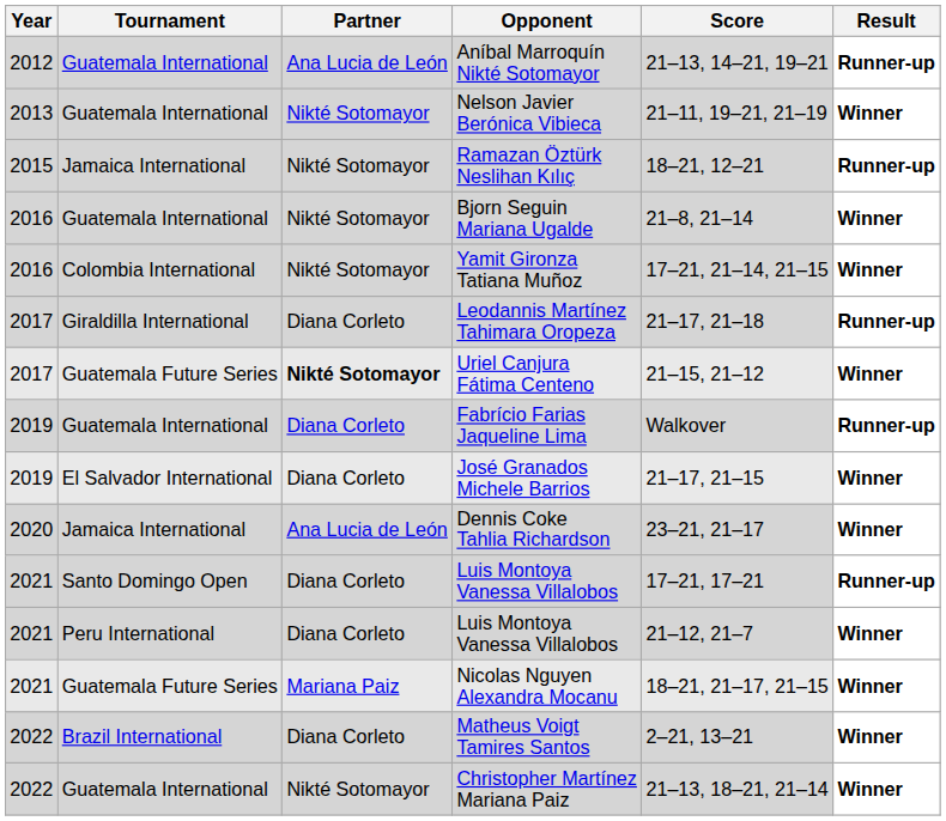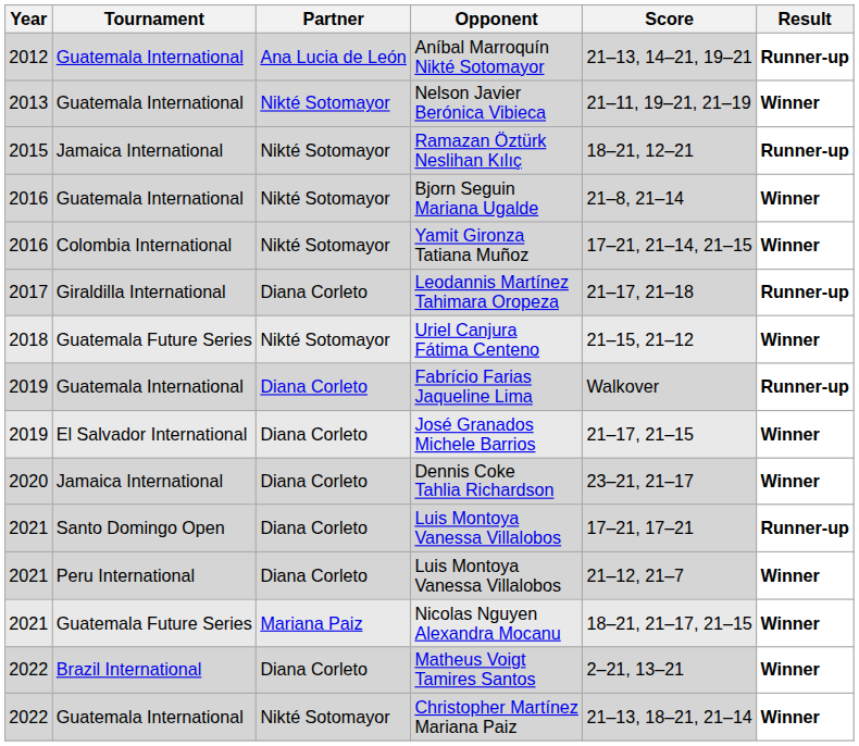 <table class="sortable wikitable" style="font-size: 90%;">
 <tr>
 <th>Year</th>
 <th>Tournament</th>
 <th>Partner</th>
 <th>Opponent</th>
 <th>Score</th>
 <th>Result</th>
 </tr>
 <tr style="background:#D5D5D5">
 <td align="center">2012</td>
 <td align="left"><a href='#'>Guatemala International</a></td>
 <td align="left"> <a href='#'>Ana Lucia de León</a></td>
 <td align="left"> Aníbal Marroquín<br> <a href='#'>Nikté Sotomayor</a></td>
 <td align="left">21–13, 14–21, 19–21</td>
 <td style="text-align:left; background:white"> <strong>Runner-up</strong></td>
 </tr>
 <tr style="background:#D5D5D5">
 <td align="center">2013</td>
 <td align="left">Guatemala International</td>
 <td align="left"> <a href='#'>Nikté Sotomayor</a></td>
 <td align="left"> Nelson Javier<br> <a href='#'>Berónica Vibieca</a></td>
 <td align="left">21–11, 19–21, 21–19</td>
 <td style="text-align:left; background:white"> <strong>Winner</strong></td>
 </tr>
 <tr style="background:#D5D5D5">
 <td align="center">2015</td>
 <td align="left">Jamaica International</td>
 <td align="left"> Nikté Sotomayor</td>
 <td align="left"> <a href='#'>Ramazan Öztürk</a><br> <a href='#'>Neslihan Kılıç</a></td>
 <td align="left">18–21, 12–21</td>
 <td style="text-align:left; background:white"> <strong>Runner-up</strong></td>
 </tr>
 <tr style="background:#D5D5D5">
 <td align="center">2016</td>
 <td align="left">Guatemala International</td>
 <td align="left"> Nikté Sotomayor</td>
 <td align="left"> Bjorn Seguin<br> <a href='#'>Mariana Ugalde</a></td>
 <td align="left">21–8, 21–14</td>
 <td style="text-align:left; background:white"> <strong>Winner</strong></td>
 </tr>
 <tr style="background:#D5D5D5">
 <td align="center">2016</td>
 <td align="left">Colombia International</td>
 <td align="left"> Nikté Sotomayor</td>
 <td align="left"> <a href='#'>Yamit Gironza</a><br> Tatiana Muñoz</td>
 <td align="left">17–21, 21–14, 21–15</td>
 <td style="text-align:left; background:white"> <strong>Winner</strong></td>
 </tr>
 <tr style="background:#D5D5D5">
 <td align="center">2017</td>
 <td align="left">Giraldilla International</td>
 <td align="left"> Diana Corleto</td>
 <td align="left"> <a href='#'>Leodannis Martínez</a><br> <a href='#'>Tahimara Oropeza</a></td>
 <td align="left">21–17, 21–18</td>
 <td style="text-align:left; background:white"> <strong>Runner-up</strong></td>
 </tr>
 <tr style="background:#E9E9E9">
-<td align="center">2017</td>
+<td align="center">2018</td>
 <td align="left">Guatemala Future Series</td>
-<td align="left"><strong> Nikté Sotomayor</strong></td>
+<td align="left"> Nikté Sotomayor</td>
 <td align="left"> <a href='#'>Uriel Canjura</a><br> <a href='#'>Fátima Centeno</a></td>
 <td align="left">21–15, 21–12</td>
 <td style="text-align:left; background:white"> <strong>Winner</strong></td>
 </tr>
 <tr style="background:#D5D5D5">
 <td align="center">2019</td>
 <td align="left">Guatemala International</td>
 <td align="left"> <a href='#'>Diana Corleto</a></td>
 <td align="left"> <a href='#'>Fabrício Farias</a><br> <a href='#'>Jaqueline Lima</a></td>
 <td align="left">Walkover</td>
 <td style="text-align:left; background:white"> <strong>Runner-up</strong></td>
 </tr>
 <tr style="background:#E9E9E9">
 <td align="center">2019</td>
 <td align="left">El Salvador International</td>
 <td align="left"> Diana Corleto</td>
 <td align="left"> <a href='#'>José Granados</a><br> <a href='#'>Michele Barrios</a></td>
 <td align="left">21–17, 21–15</td>
 <td style="text-align:left; background:white"> <strong>Winner</strong></td>
 </tr>
 <tr style="background:#D5D5D5">
 <td align="center">2020</td>
 <td align="left">Jamaica International</td>
-<td align="left"> <a href='#'>Ana Lucia de León</a></td>
+<td align="left"> Diana Corleto</td>
 <td align="left"> Dennis Coke<br> <a href='#'>Tahlia Richardson</a></td>
 <td align="left">23–21, 21–17</td>
 <td style="text-align:left; background:white"> <strong>Winner</strong></td>
 </tr>
 <tr bgcolor="#D5D5D5">
 <td align="center">2021</td>
 <td align="left">Santo Domingo Open</td>
 <td align="left"> Diana Corleto</td>
 <td align="left"> <a href='#'>Luis Montoya</a><br> <a href='#'>Vanessa Villalobos</a></td>
 <td align="left">17–21, 17–21</td>
 <td style="text-align:left; background:white"> <strong>Runner-up</strong></td>
 </tr>
 <tr bgcolor="#D5D5D5">
 <td align="center">2021</td>
 <td align="left">Peru International</td>
 <td align="left"> Diana Corleto</td>
 <td align="left"> Luis Montoya<br> Vanessa Villalobos</td>
 <td align="left">21–12, 21–7</td>
 <td style="text-align:left; background:white"> <strong>Winner</strong></td>
 </tr>
 <tr style="background:#E9E9E9">
 <td align="center">2021</td>
 <td align="left">Guatemala Future Series</td>
 <td align="left"> <a href='#'>Mariana Paiz</a></td>
 <td align="left"> Nicolas Nguyen<br> <a href='#'>Alexandra Mocanu</a></td>
 <td align="left">18–21, 21–17, 21–15</td>
 <td style="text-align:left; background:white"> <strong>Winner</strong></td>
 </tr>
 <tr bgcolor="#D5D5D5">
 <td align="center">2022</td>
 <td align="left"><a href='#'>Brazil International</a></td>
 <td align="left"> Diana Corleto</td>
 <td align="left"> <a href='#'>Matheus Voigt</a><br> <a href='#'>Tamires Santos</a></td>
 <td align="left">2–21, 13–21</td>
 <td style="text-align:left; background:white"> <strong>Winner</strong></td>
 </tr>
 <tr style="background:#D5D5D5">
 <td align="center">2022</td>
 <td align="left">Guatemala International</td>
 <td align="left"> Nikté Sotomayor</td>
 <td align="left"> <a href='#'>Christopher Martínez</a><br> Mariana Paiz</td>
 <td align="left">21–13, 18–21, 21–14</td>
 <td style="text-align:left; background:white"> <strong>Winner</strong></td>
 </tr>
 </table>
